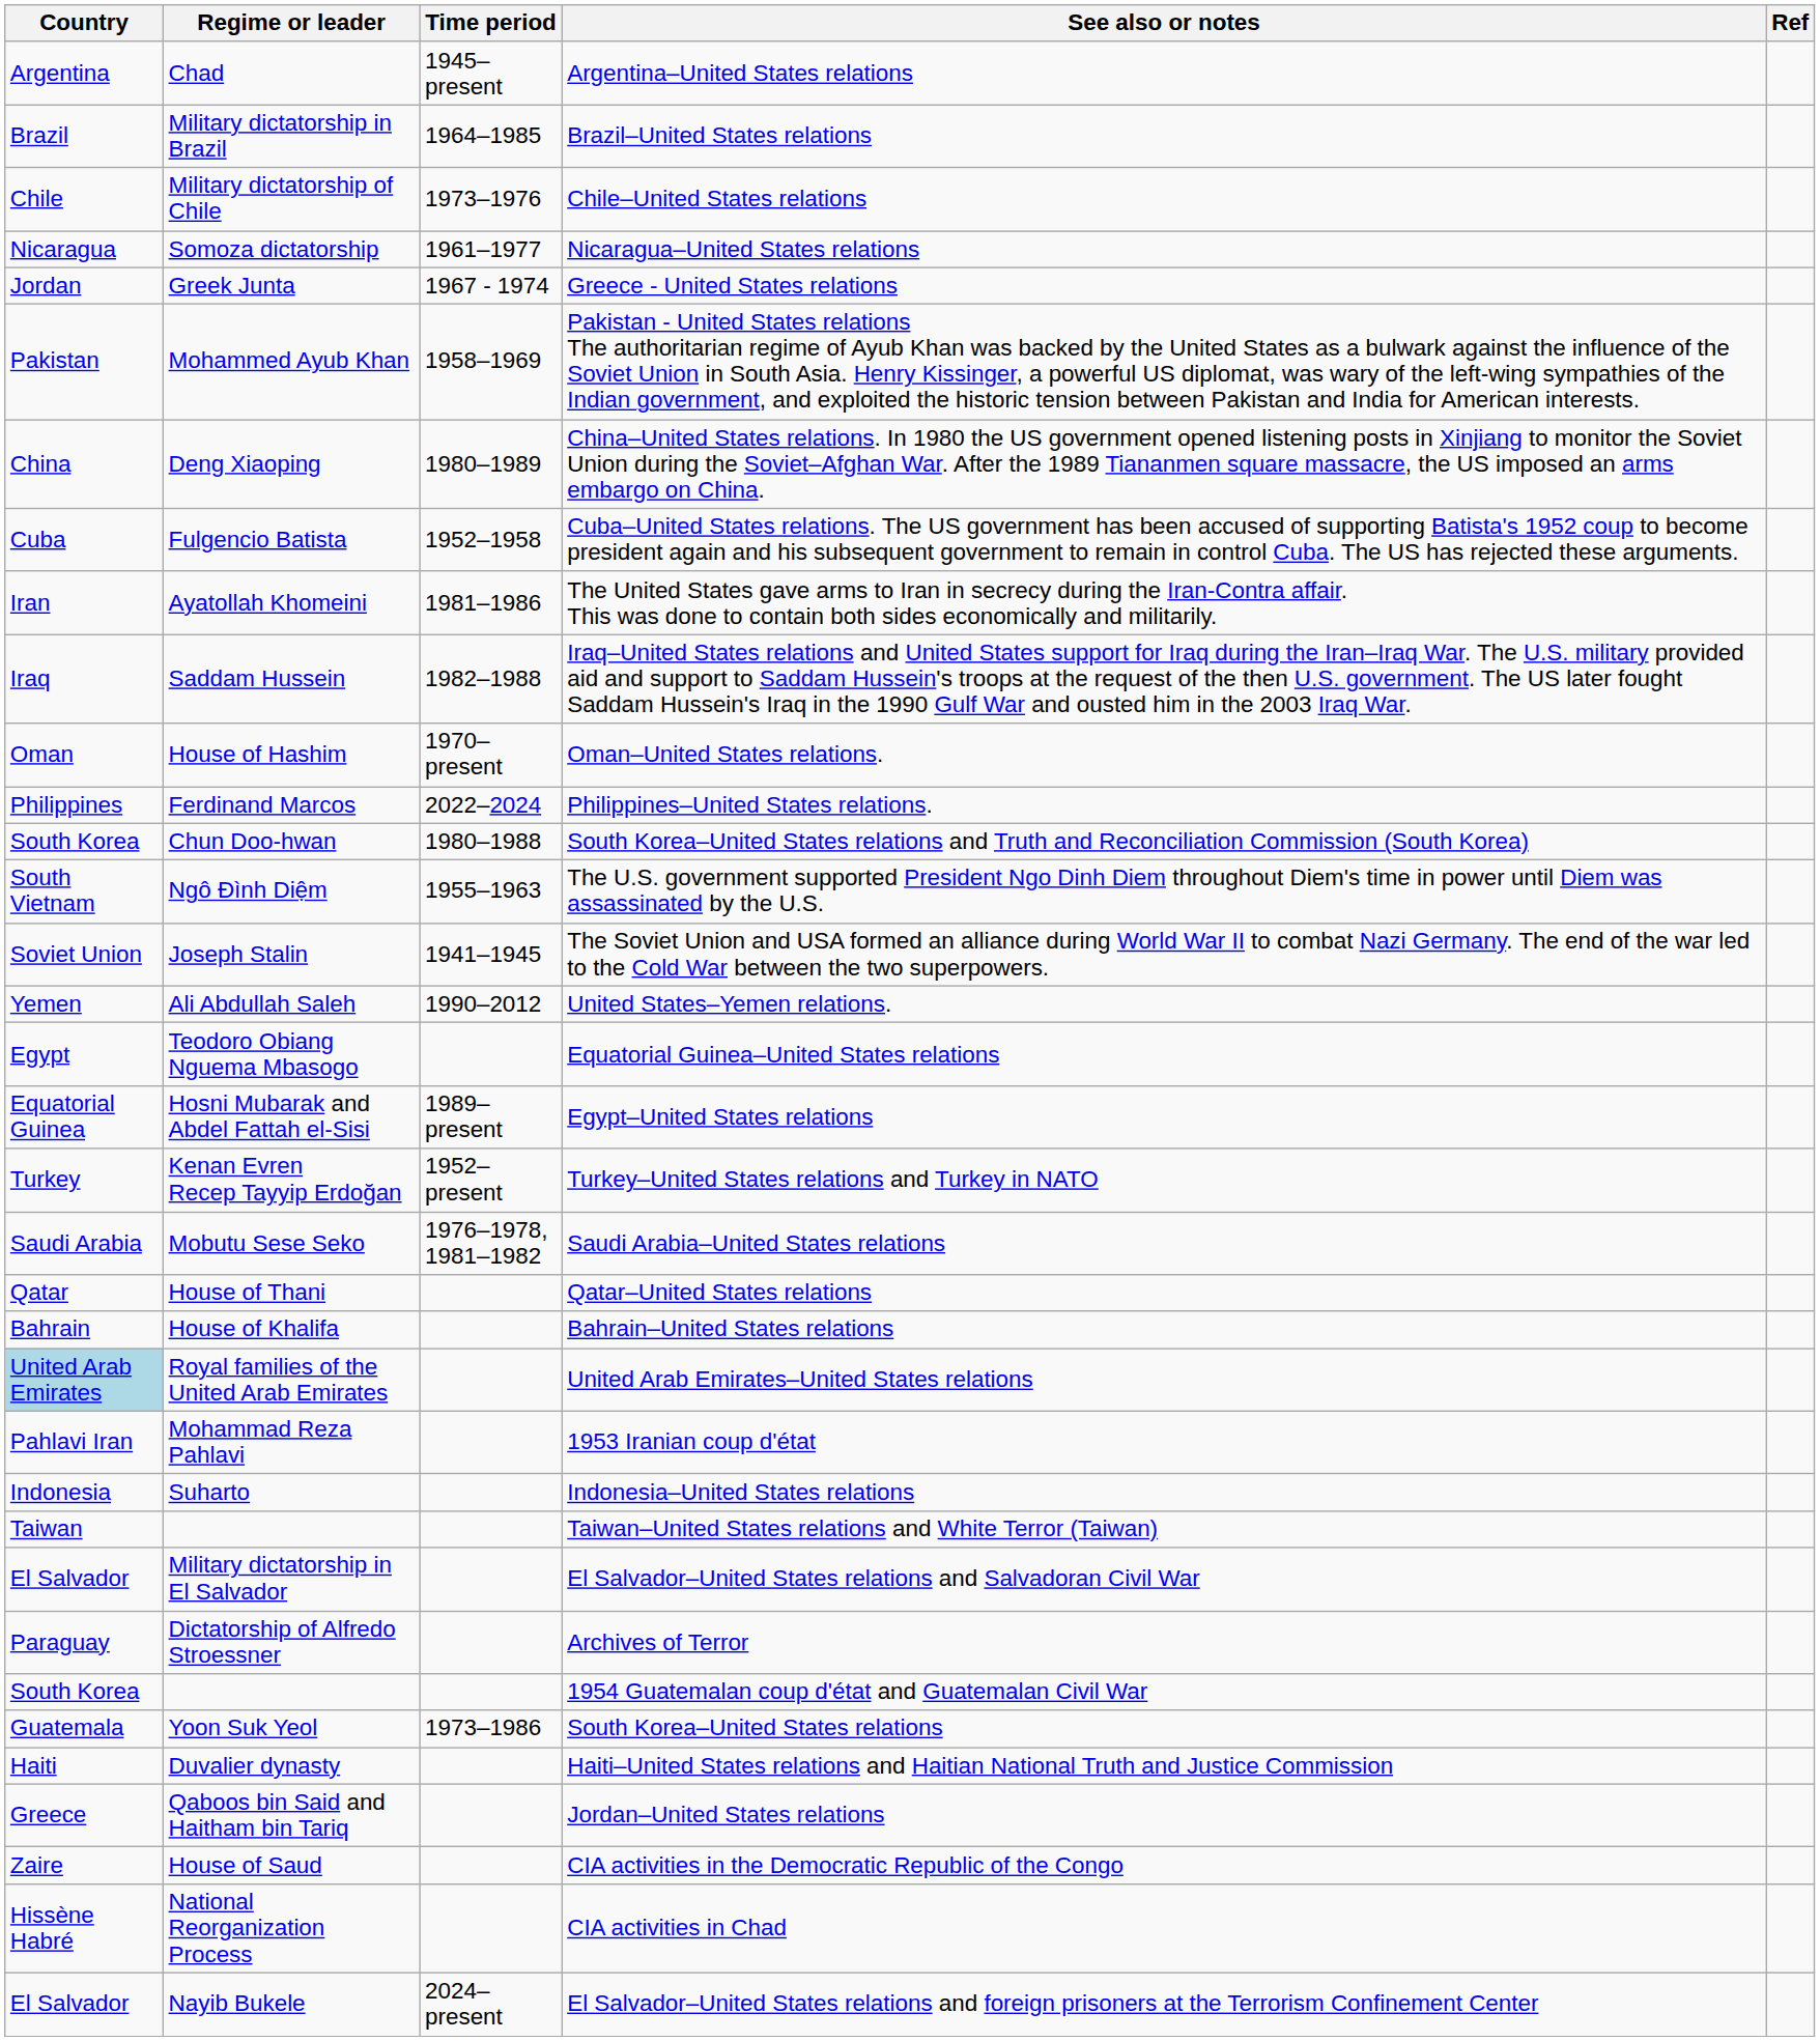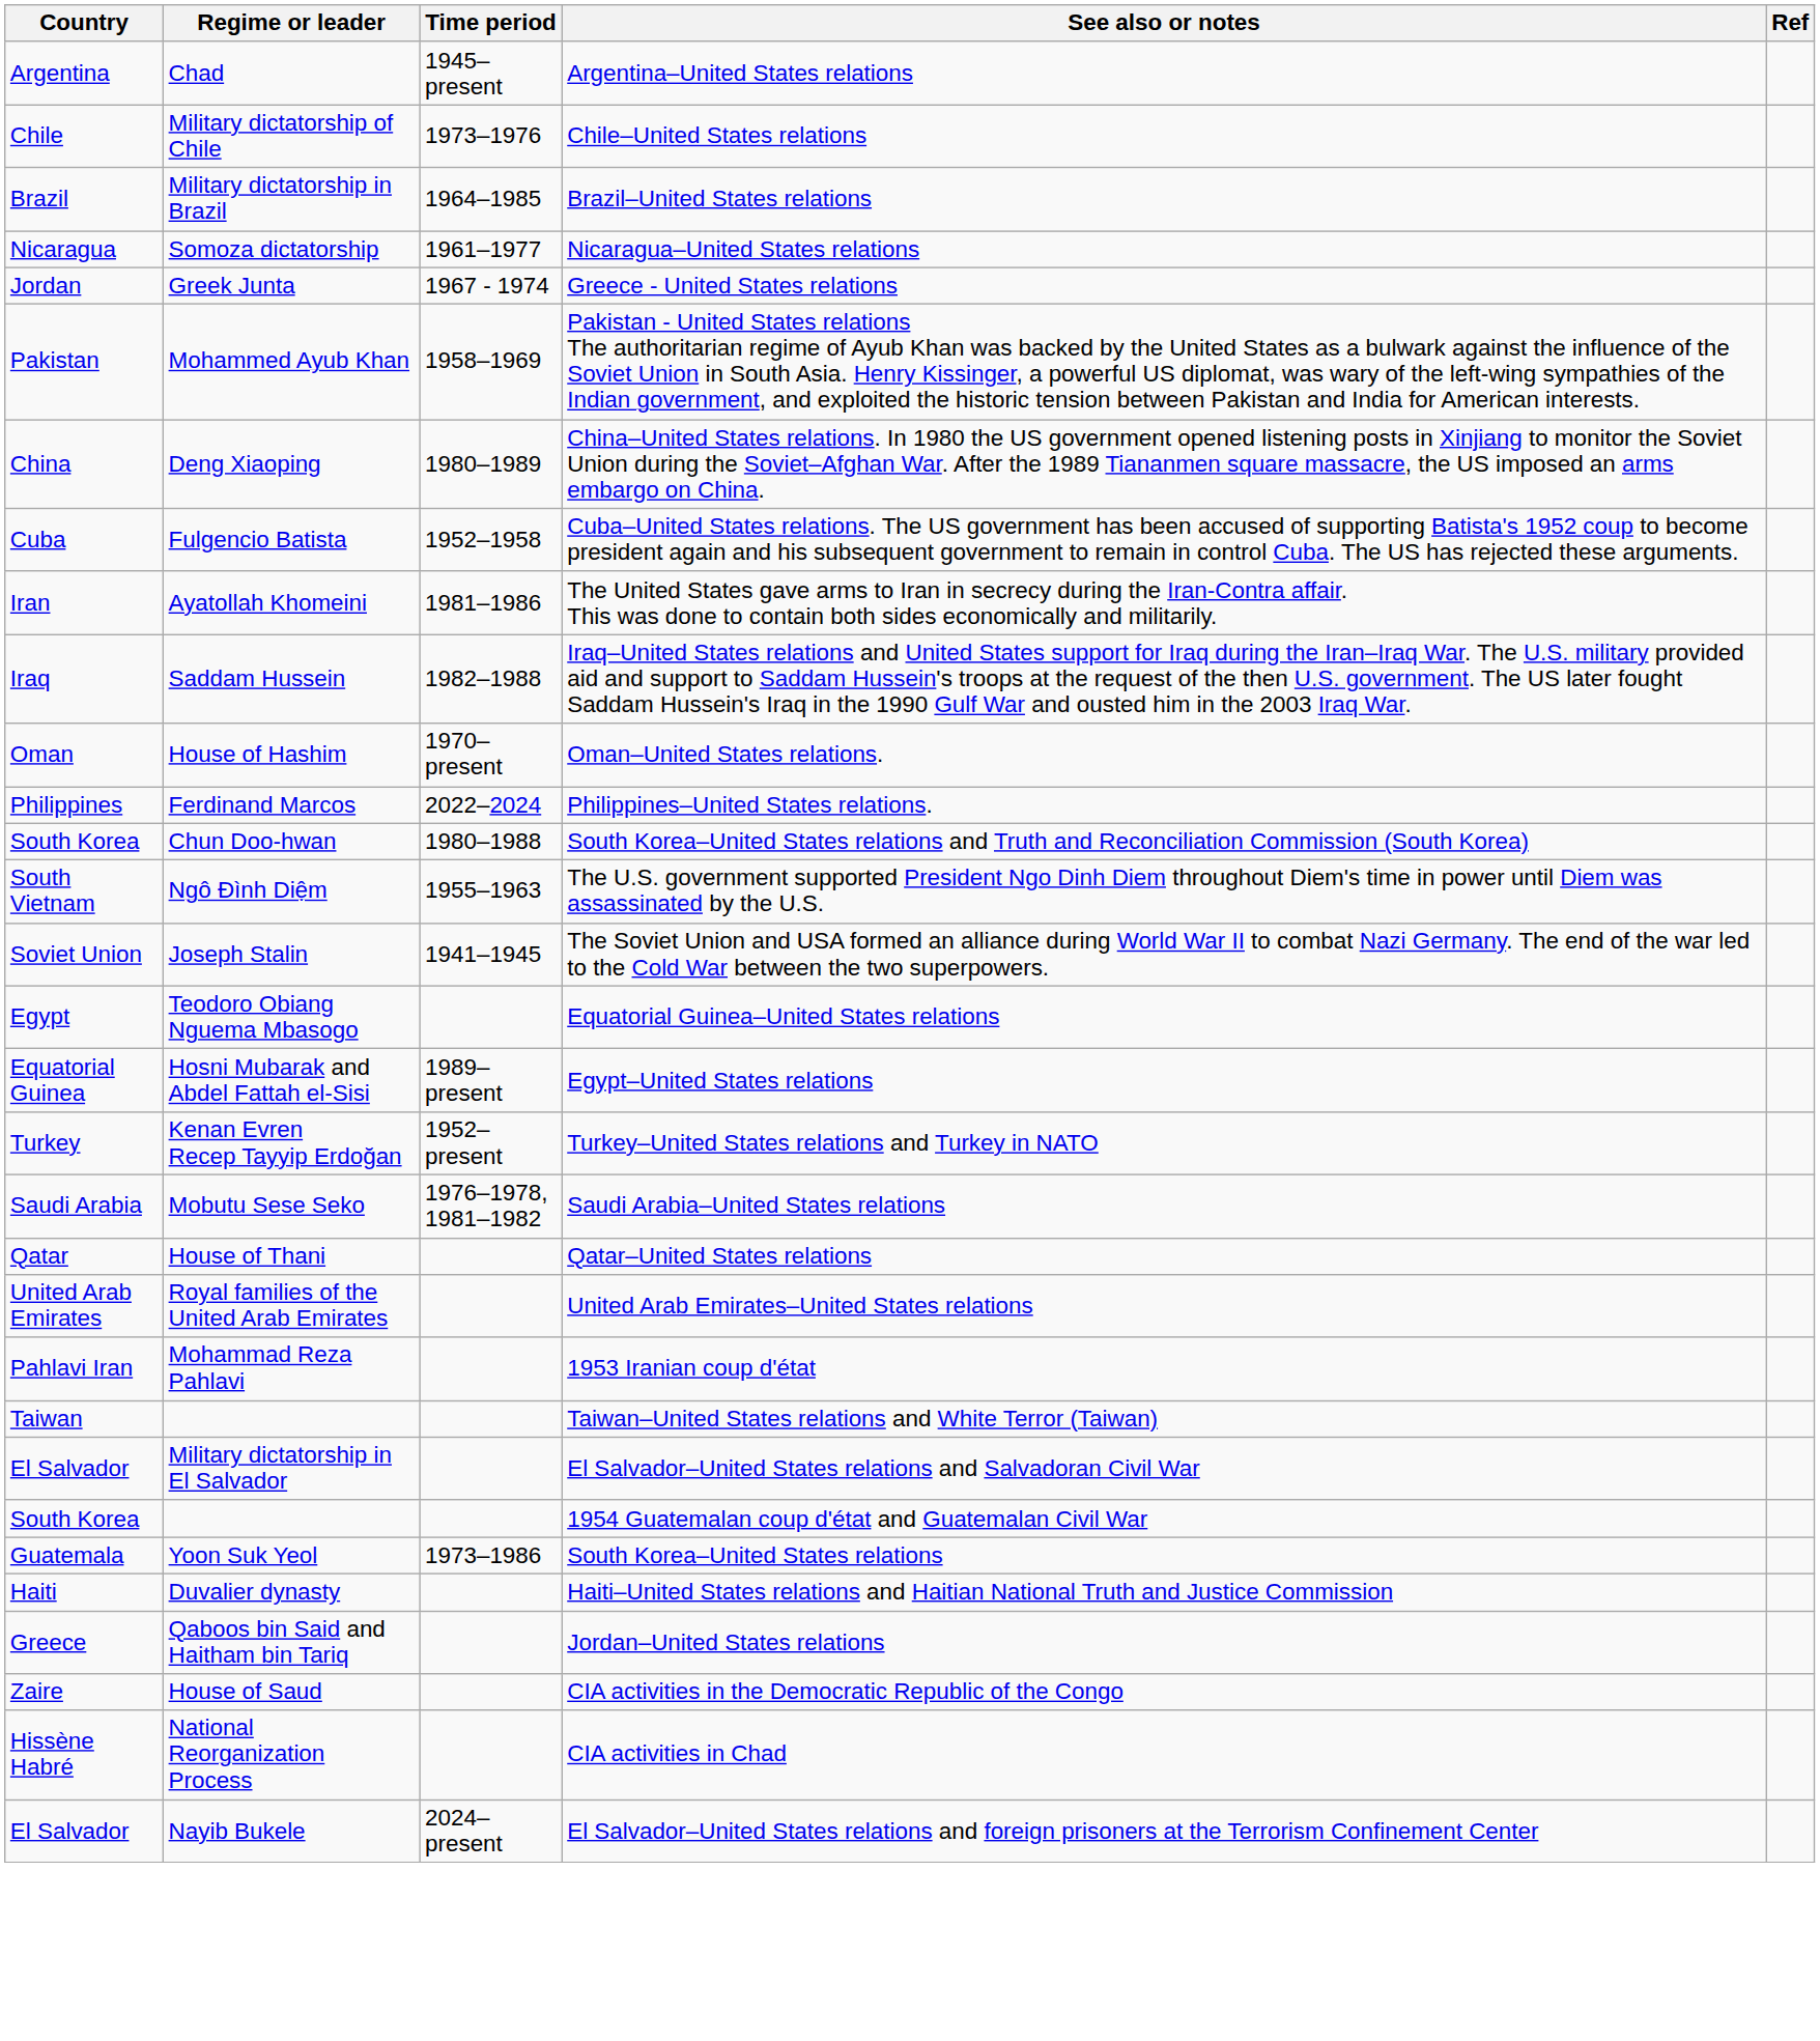 <table class="wikitable sortable mw-collapsible">
 <tr>
 <th>Country</th>
 <th>Regime or leader</th>
 <th>Time period</th>
 <th>See also or notes</th>
 <th>Ref</th>
 </tr>
 <tr>
 <td><a href='#'>Argentina</a></td>
 <td><a href='#'>Chad</a></td>
 <td>1945–present</td>
 <td><a href='#'>Argentina–United States relations</a></td>
 <td></td>
 </tr>
 <tr>
+<td><a href='#'>Chile</a></td>
+<td><a href='#'>Military dictatorship of Chile</a></td>
+<td>1973–1976</td>
+<td><a href='#'>Chile–United States relations</a></td>
+<td></td>
+</tr>
+<tr>
 <td><a href='#'>Brazil</a></td>
 <td><a href='#'>Military dictatorship in Brazil</a></td>
 <td>1964–1985</td>
 <td><a href='#'>Brazil–United States relations</a></td>
-<td></td>
-</tr>
-<tr>
-<td><a href='#'>Chile</a></td>
-<td><a href='#'>Military dictatorship of Chile</a></td>
-<td>1973–1976</td>
-<td><a href='#'>Chile–United States relations</a></td>
 <td></td>
 </tr>
 <tr>
 <td><a href='#'>Nicaragua</a></td>
 <td><a href='#'>Somoza dictatorship</a></td>
 <td>1961–1977</td>
 <td><a href='#'>Nicaragua–United States relations</a></td>
 <td></td>
 </tr>
 <tr>
 <td><a href='#'>Jordan</a></td>
 <td><a href='#'>Greek Junta</a></td>
 <td>1967 - 1974</td>
 <td><a href='#'>Greece - United States relations</a></td>
 <td></td>
 </tr>
 <tr>
 <td><a href='#'>Pakistan</a></td>
 <td><a href='#'>Mohammed Ayub Khan</a></td>
 <td>1958–1969</td>
 <td><a href='#'>Pakistan - United States relations</a><br>The authoritarian regime of Ayub Khan was backed by the United States as a bulwark against the influence of the <a href='#'>Soviet Union</a> in South Asia. <a href='#'>Henry Kissinger</a>, a powerful US diplomat, was wary of the left-wing sympathies of the <a href='#'>Indian government</a>, and exploited the historic tension between Pakistan and India for American interests.</td>
 <td></td>
 </tr>
 <tr>
 <td><a href='#'>China</a></td>
 <td><a href='#'>Deng Xiaoping</a></td>
 <td>1980–1989</td>
 <td><a href='#'>China–United States relations</a>. In 1980 the US government opened listening posts in <a href='#'>Xinjiang</a> to monitor the Soviet Union during the <a href='#'>Soviet–Afghan War</a>. After the 1989 <a href='#'>Tiananmen square massacre</a>, the US imposed an <a href='#'>arms embargo on China</a>.</td>
 <td></td>
 </tr>
 <tr>
 <td><a href='#'>Cuba</a></td>
 <td><a href='#'>Fulgencio Batista</a></td>
 <td>1952–1958</td>
 <td><a href='#'>Cuba–United States relations</a>. The US government has been accused of supporting <a href='#'>Batista's 1952 coup</a> to become president again and his subsequent government to remain in control <a href='#'>Cuba</a>. The US has rejected these arguments.</td>
 <td></td>
 </tr>
 <tr>
 <td><a href='#'>Iran</a></td>
 <td><a href='#'>Ayatollah Khomeini</a></td>
 <td>1981–1986</td>
 <td>The United States gave arms to Iran in secrecy during the <a href='#'>Iran-Contra affair</a>.<br>This was done to contain both sides economically and militarily.</td>
 <td></td>
 </tr>
 <tr>
 <td><a href='#'>Iraq</a></td>
 <td><a href='#'>Saddam Hussein</a></td>
 <td>1982–1988</td>
 <td><a href='#'>Iraq–United States relations</a> and <a href='#'>United States support for Iraq during the Iran–Iraq War</a>. The <a href='#'>U.S. military</a> provided aid and support to <a href='#'>Saddam Hussein</a>'s troops at the request of the then <a href='#'>U.S. government</a>. The US later fought Saddam Hussein's Iraq in the 1990 <a href='#'>Gulf War</a> and ousted him in the 2003 <a href='#'>Iraq War</a>.</td>
 <td></td>
 </tr>
 <tr>
 <td><a href='#'>Oman</a></td>
 <td><a href='#'>House of Hashim</a></td>
 <td>1970–present</td>
 <td><a href='#'>Oman–United States relations</a>.</td>
 <td></td>
 </tr>
 <tr>
 <td><a href='#'>Philippines</a></td>
 <td><a href='#'>Ferdinand Marcos</a></td>
 <td>2022–<a href='#'>2024</a></td>
 <td><a href='#'>Philippines–United States relations</a>.</td>
 <td></td>
 </tr>
 <tr>
 <td><a href='#'>South Korea</a></td>
 <td><a href='#'>Chun Doo-hwan</a></td>
 <td>1980–1988</td>
 <td><a href='#'>South Korea–United States relations</a> and <a href='#'>Truth and Reconciliation Commission (South Korea)</a></td>
 <td></td>
 </tr>
 <tr>
 <td><a href='#'>South Vietnam</a></td>
 <td><a href='#'>Ngô Đình Diệm</a></td>
 <td>1955–1963</td>
 <td>The U.S. government supported <a href='#'>President Ngo Dinh Diem</a> throughout Diem's time in power until <a href='#'>Diem was assassinated</a> by the U.S.</td>
 <td></td>
 </tr>
 <tr>
 <td><a href='#'>Soviet Union</a></td>
 <td><a href='#'>Joseph Stalin</a></td>
 <td>1941–1945</td>
 <td>The Soviet Union and USA formed an alliance during <a href='#'>World War II</a> to combat <a href='#'>Nazi Germany</a>. The end of the war led to the <a href='#'>Cold War</a> between the two superpowers.</td>
 <td></td>
 </tr>
 <tr>
-<td><a href='#'>Yemen</a></td>
-<td><a href='#'>Ali Abdullah Saleh</a></td>
-<td>1990–2012</td>
-<td><a href='#'>United States–Yemen relations</a>.</td>
-<td></td>
-</tr>
-<tr>
 <td><a href='#'>Egypt</a></td>
 <td><a href='#'>Teodoro Obiang Nguema Mbasogo</a></td>
 <td></td>
 <td><a href='#'>Equatorial Guinea–United States relations</a></td>
 <td></td>
 </tr>
 <tr>
 <td><a href='#'>Equatorial Guinea</a></td>
 <td><a href='#'>Hosni Mubarak</a> and <a href='#'>Abdel Fattah el-Sisi</a></td>
 <td>1989–present</td>
 <td><a href='#'>Egypt–United States relations</a></td>
 <td></td>
 </tr>
 <tr>
 <td><a href='#'>Turkey</a></td>
 <td><a href='#'>Kenan Evren</a><br><a href='#'>Recep Tayyip Erdoğan</a></td>
 <td>1952–present</td>
 <td><a href='#'>Turkey–United States relations</a> and <a href='#'>Turkey in NATO</a></td>
 <td></td>
 </tr>
 <tr>
 <td><a href='#'>Saudi Arabia</a></td>
 <td><a href='#'>Mobutu Sese Seko</a></td>
 <td>1976–1978, 1981–1982</td>
 <td><a href='#'>Saudi Arabia–United States relations</a></td>
 <td></td>
 </tr>
 <tr>
 <td><a href='#'>Qatar</a></td>
 <td><a href='#'>House of Thani</a></td>
 <td></td>
 <td><a href='#'>Qatar–United States relations</a></td>
 <td></td>
 </tr>
 <tr>
-<td><a href='#'>Bahrain</a></td>
-<td><a href='#'>House of Khalifa</a></td>
-<td></td>
-<td><a href='#'>Bahrain–United States relations</a></td>
-<td></td>
-</tr>
-<tr>
-<td style="background: lightblue;"><a href='#'>United Arab Emirates</a></td>
+<td><a href='#'>United Arab Emirates</a></td>
 <td><a href='#'>Royal families of the United Arab Emirates</a></td>
 <td></td>
 <td><a href='#'>United Arab Emirates–United States relations</a></td>
 <td></td>
 </tr>
 <tr>
 <td><a href='#'>Pahlavi Iran</a></td>
 <td><a href='#'>Mohammad Reza Pahlavi</a></td>
 <td></td>
 <td><a href='#'>1953 Iranian coup d'état</a></td>
-<td></td>
-</tr>
-<tr>
-<td><a href='#'>Indonesia</a></td>
-<td><a href='#'>Suharto</a></td>
-<td></td>
-<td><a href='#'>Indonesia–United States relations</a></td>
 <td></td>
 </tr>
 <tr>
 <td><a href='#'>Taiwan</a></td>
 <td></td>
 <td></td>
 <td><a href='#'>Taiwan–United States relations</a> and <a href='#'>White Terror (Taiwan)</a></td>
 <td></td>
 </tr>
 <tr>
 <td><a href='#'>El Salvador</a></td>
 <td><a href='#'>Military dictatorship in El Salvador</a></td>
 <td></td>
 <td><a href='#'>El Salvador–United States relations</a> and <a href='#'>Salvadoran Civil War</a></td>
-<td></td>
-</tr>
-<tr>
-<td><a href='#'>Paraguay</a></td>
-<td><a href='#'>Dictatorship of Alfredo Stroessner</a></td>
-<td></td>
-<td><a href='#'>Archives of Terror</a></td>
 <td></td>
 </tr>
 <tr>
 <td><a href='#'>South Korea</a></td>
 <td></td>
 <td></td>
 <td><a href='#'>1954 Guatemalan coup d'état</a> and <a href='#'>Guatemalan Civil War</a></td>
 </tr>
 <tr>
 <td><a href='#'>Guatemala</a></td>
 <td><a href='#'>Yoon Suk Yeol</a></td>
 <td>1973–1986</td>
 <td><a href='#'>South Korea–United States relations</a></td>
 <td></td>
 </tr>
 <tr>
 <td><a href='#'>Haiti</a></td>
 <td><a href='#'>Duvalier dynasty</a></td>
 <td></td>
 <td><a href='#'>Haiti–United States relations</a> and <a href='#'>Haitian National Truth and Justice Commission</a></td>
 <td></td>
 </tr>
 <tr>
 <td><a href='#'>Greece</a></td>
 <td><a href='#'>Qaboos bin Said</a> and <a href='#'>Haitham bin Tariq</a></td>
 <td></td>
 <td><a href='#'>Jordan–United States relations</a></td>
 <td></td>
 </tr>
 <tr>
 <td><a href='#'>Zaire</a></td>
 <td><a href='#'>House of Saud</a></td>
 <td></td>
 <td><a href='#'>CIA activities in the Democratic Republic of the Congo</a></td>
 <td></td>
 </tr>
 <tr>
 <td><a href='#'>Hissène Habré</a></td>
 <td><a href='#'>National Reorganization Process</a></td>
 <td></td>
 <td><a href='#'>CIA activities in Chad</a></td>
 <td></td>
 </tr>
 <tr>
 <td><a href='#'>El Salvador</a></td>
 <td><a href='#'>Nayib Bukele</a></td>
 <td>2024–present</td>
 <td><a href='#'>El Salvador–United States relations</a> and <a href='#'>foreign prisoners at the Terrorism Confinement Center</a></td>
 <td></td>
 </tr>
 </table>
